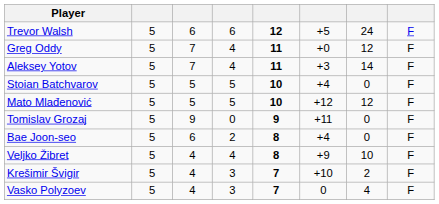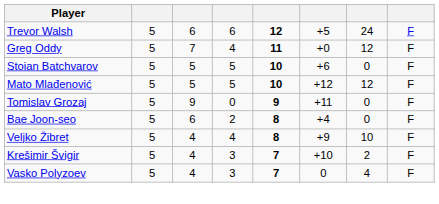 <table class="wikitable sortable" style="text-align:center;">
 <tr>
 <th width="175px">Player</th>
 <th width="50px"></th>
 <th width="50px"></th>
 <th width="50px"></th>
 <th width="60px"></th>
 <th width="60px"></th>
 <th width="50px"></th>
 <th width="60px"></th>
 </tr>
 <tr>
 <td align=left> <a href='#'>Trevor Walsh</a></td>
 <td>5</td>
 <td>6</td>
 <td>6</td>
 <td><strong>12</strong></td>
 <td>+5</td>
 <td>24</td>
 <td><a href='#'>F</a></td>
 </tr>
 <tr>
 <td align=left> <a href='#'>Greg Oddy</a></td>
 <td>5</td>
 <td>7</td>
 <td>4</td>
 <td><strong>11</strong></td>
 <td>+0</td>
 <td>12</td>
 <td>F</td>
 </tr>
 <tr>
-<td align=left> <a href='#'>Aleksey Yotov</a></td>
-<td>5</td>
-<td>7</td>
-<td>4</td>
-<td><strong>11</strong></td>
-<td>+3</td>
-<td>14</td>
-<td>F</td>
-</tr>
-<tr>
 <td align=left> <a href='#'>Stoian Batchvarov</a></td>
 <td>5</td>
 <td>5</td>
 <td>5</td>
 <td><strong>10</strong></td>
-<td>+4</td>
+<td>+6</td>
 <td>0</td>
 <td>F</td>
 </tr>
 <tr>
 <td align=left> <a href='#'>Mato Mlađenović</a></td>
 <td>5</td>
 <td>5</td>
 <td>5</td>
 <td><strong>10</strong></td>
 <td>+12</td>
 <td>12</td>
 <td>F</td>
 </tr>
 <tr>
 <td align=left> <a href='#'>Tomislav Grozaj</a></td>
 <td>5</td>
 <td>9</td>
 <td>0</td>
 <td><strong>9</strong></td>
 <td>+11</td>
 <td>0</td>
 <td>F</td>
 </tr>
 <tr>
 <td align=left> <a href='#'>Bae Joon-seo</a></td>
 <td>5</td>
 <td>6</td>
 <td>2</td>
 <td><strong>8</strong></td>
 <td>+4</td>
 <td>0</td>
 <td>F</td>
 </tr>
 <tr>
 <td align=left> <a href='#'>Veljko Žibret</a></td>
 <td>5</td>
 <td>4</td>
 <td>4</td>
 <td><strong>8</strong></td>
 <td>+9</td>
 <td>10</td>
 <td>F</td>
 </tr>
 <tr>
 <td align=left> <a href='#'>Krešimir Švigir</a></td>
 <td>5</td>
 <td>4</td>
 <td>3</td>
 <td><strong>7</strong></td>
 <td>+10</td>
 <td>2</td>
 <td>F</td>
 </tr>
 <tr>
 <td align=left> <a href='#'>Vasko Polyzoev</a></td>
 <td>5</td>
 <td>4</td>
 <td>3</td>
 <td><strong>7</strong></td>
 <td>0</td>
 <td>4</td>
 <td>F</td>
 </tr>
 </table>
